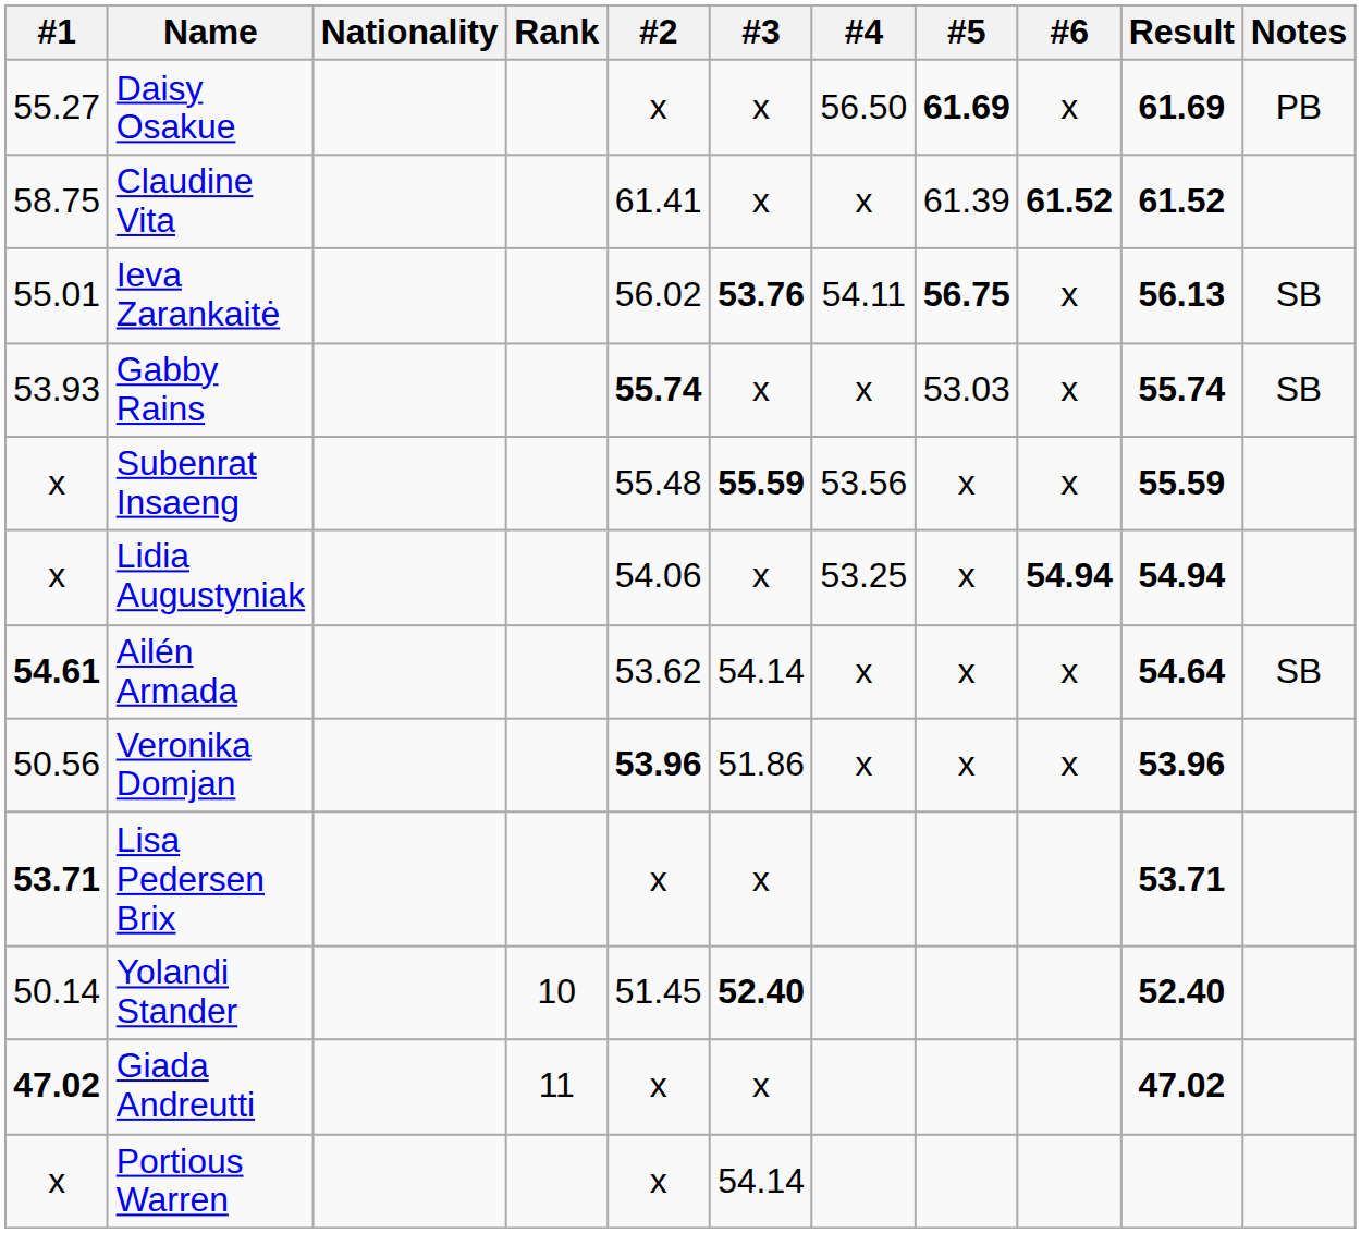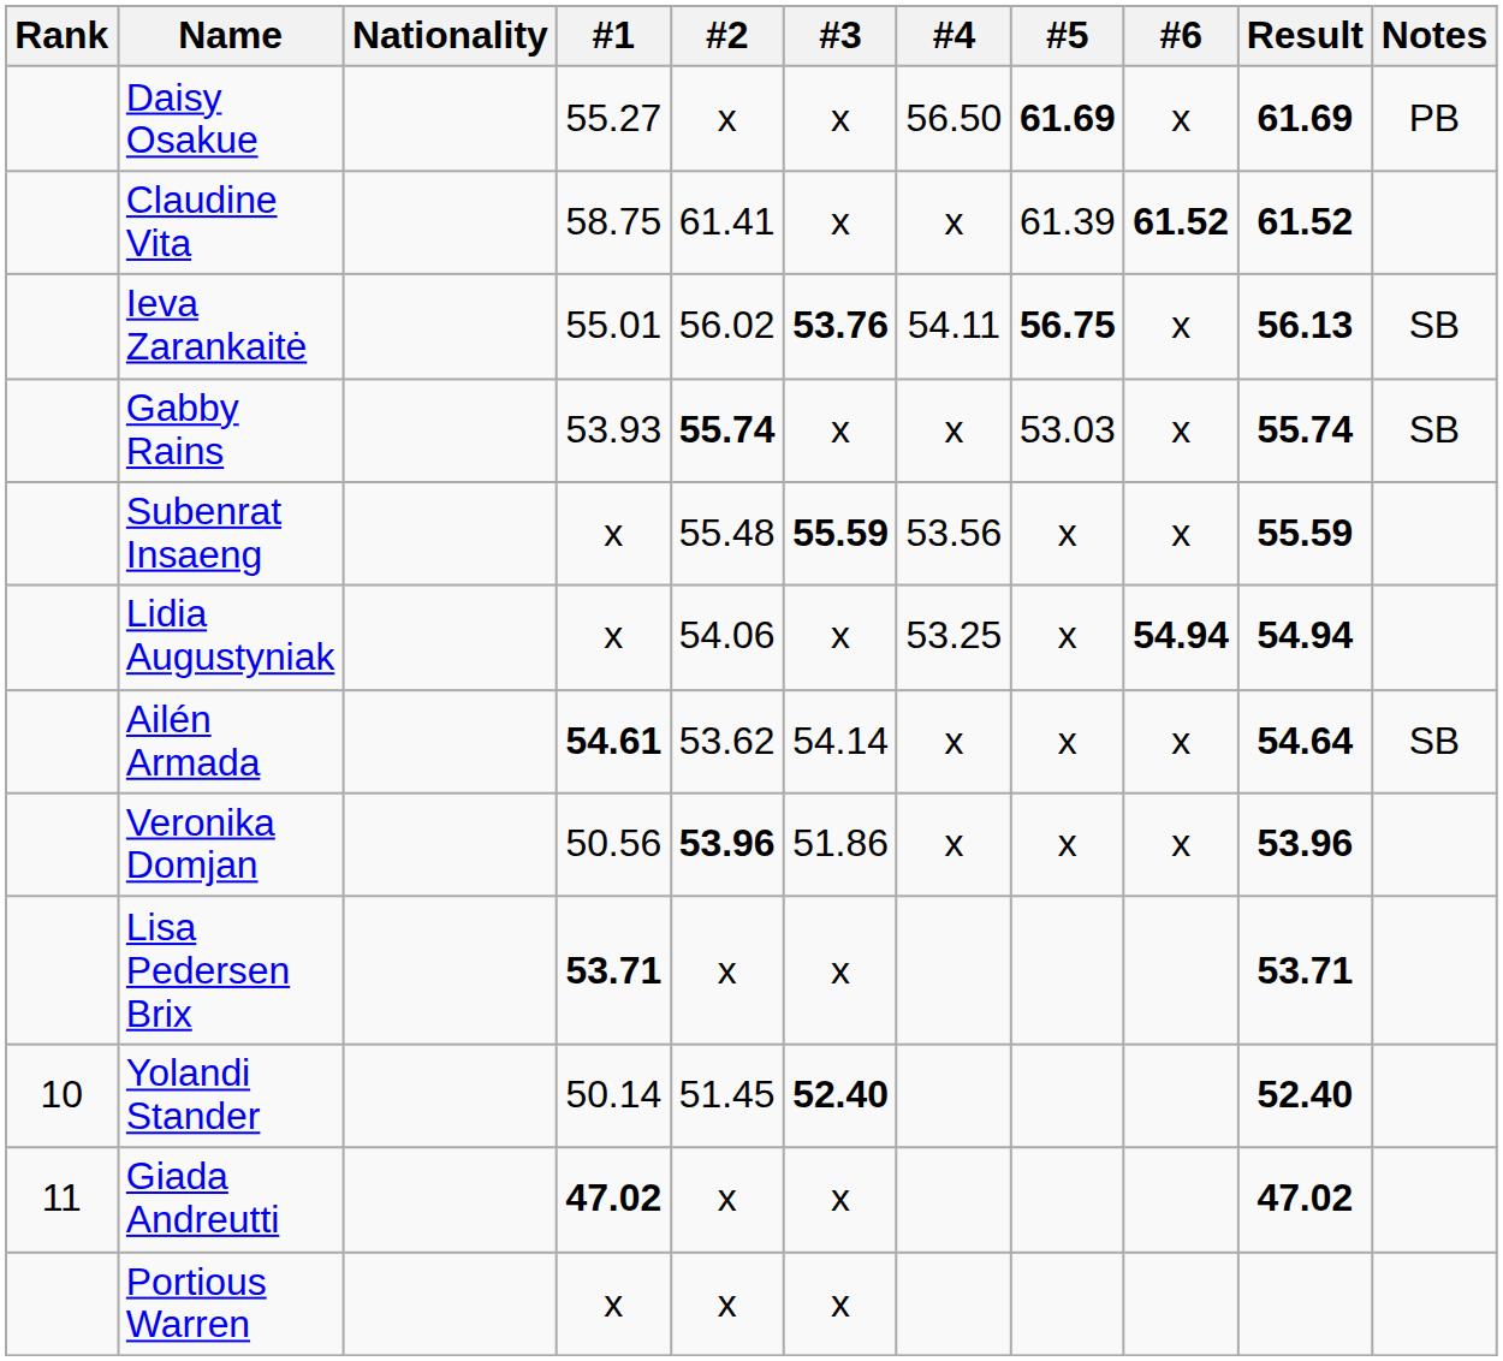 <table class="wikitable sortable" style="text-align:center">
 <tr>
-<th>#1</th>
+<th>Rank</th>
 <th>Name</th>
 <th>Nationality</th>
-<th>Rank</th>
+<th>#1</th>
 <th>#2</th>
 <th>#3</th>
 <th>#4</th>
 <th>#5</th>
 <th>#6</th>
 <th>Result</th>
 <th>Notes</th>
 </tr>
 <tr>
-<td>55.27</td>
+<td></td>
 <td align=left><a href='#'>Daisy Osakue</a></td>
 <td align=left></td>
-<td></td>
+<td>55.27</td>
 <td>x</td>
 <td>x</td>
 <td>56.50</td>
 <td><strong>61.69</strong></td>
 <td>x</td>
 <td><strong>61.69</strong></td>
 <td>PB</td>
 </tr>
 <tr>
-<td>58.75</td>
+<td></td>
 <td align=left><a href='#'>Claudine Vita</a></td>
 <td align=left></td>
-<td></td>
+<td>58.75</td>
 <td>61.41</td>
 <td>x</td>
 <td>x</td>
 <td>61.39</td>
 <td><strong>61.52</strong></td>
 <td><strong>61.52</strong></td>
 <td></td>
 </tr>
 <tr>
-<td>55.01</td>
+<td></td>
 <td align=left><a href='#'>Ieva Zarankaitė</a></td>
 <td align=left></td>
-<td></td>
+<td>55.01</td>
 <td>56.02</td>
 <td><strong>53.76</strong></td>
 <td>54.11</td>
 <td><strong>56.75</strong></td>
 <td>x</td>
 <td><strong>56.13</strong></td>
 <td>SB</td>
 </tr>
 <tr>
-<td>53.93</td>
+<td></td>
 <td align=left><a href='#'>Gabby Rains</a></td>
 <td align=left></td>
-<td></td>
+<td>53.93</td>
 <td><strong>55.74</strong></td>
 <td>x</td>
 <td>x</td>
 <td>53.03</td>
 <td>x</td>
 <td><strong>55.74</strong></td>
 <td>SB</td>
 </tr>
 <tr>
-<td>x</td>
+<td></td>
 <td align=left><a href='#'>Subenrat Insaeng</a></td>
 <td align=left></td>
-<td></td>
+<td>x</td>
 <td>55.48</td>
 <td><strong>55.59</strong></td>
 <td>53.56</td>
 <td>x</td>
 <td>x</td>
 <td><strong>55.59</strong></td>
 <td></td>
 </tr>
 <tr>
-<td>x</td>
+<td></td>
 <td align=left><a href='#'>Lidia Augustyniak</a></td>
 <td align=left></td>
-<td></td>
+<td>x</td>
 <td>54.06</td>
 <td>x</td>
 <td>53.25</td>
 <td>x</td>
 <td><strong>54.94</strong></td>
 <td><strong>54.94</strong></td>
 <td></td>
 </tr>
 <tr>
-<td><strong>54.61</strong></td>
+<td></td>
 <td align=left><a href='#'>Ailén Armada</a></td>
 <td align=left></td>
-<td></td>
+<td><strong>54.61</strong></td>
 <td>53.62</td>
 <td>54.14</td>
 <td>x</td>
 <td>x</td>
 <td>x</td>
 <td><strong>54.64</strong></td>
 <td>SB</td>
 </tr>
 <tr>
-<td>50.56</td>
+<td></td>
 <td align=left><a href='#'>Veronika Domjan</a></td>
 <td align=left></td>
-<td></td>
+<td>50.56</td>
 <td><strong>53.96</strong></td>
 <td>51.86</td>
 <td>x</td>
 <td>x</td>
 <td>x</td>
 <td><strong>53.96</strong></td>
 <td></td>
 </tr>
 <tr>
-<td><strong>53.71</strong></td>
+<td></td>
 <td align=left><a href='#'>Lisa Pedersen Brix</a></td>
 <td align=left></td>
-<td></td>
+<td><strong>53.71</strong></td>
 <td>x</td>
 <td>x</td>
 <td></td>
 <td></td>
 <td></td>
 <td><strong>53.71</strong></td>
 <td></td>
 </tr>
 <tr>
-<td>50.14</td>
+<td>10</td>
 <td align=left><a href='#'>Yolandi Stander</a></td>
 <td align=left></td>
-<td>10</td>
+<td>50.14</td>
 <td>51.45</td>
 <td><strong>52.40</strong></td>
 <td></td>
 <td></td>
 <td></td>
 <td><strong>52.40</strong></td>
 <td></td>
 </tr>
 <tr>
-<td><strong>47.02</strong></td>
+<td>11</td>
 <td align=left><a href='#'>Giada Andreutti</a></td>
 <td align=left></td>
-<td>11</td>
+<td><strong>47.02</strong></td>
 <td>x</td>
 <td>x</td>
 <td></td>
 <td></td>
 <td></td>
 <td><strong>47.02</strong></td>
 <td></td>
 </tr>
 <tr>
-<td>x</td>
+<td></td>
 <td align=left><a href='#'>Portious Warren</a></td>
 <td align=left></td>
-<td></td>
 <td>x</td>
-<td>54.14</td>
+<td>x</td>
+<td>x</td>
 <td></td>
 <td></td>
 <td></td>
 <td><strong></strong></td>
 <td></td>
 </tr>
 </table>
